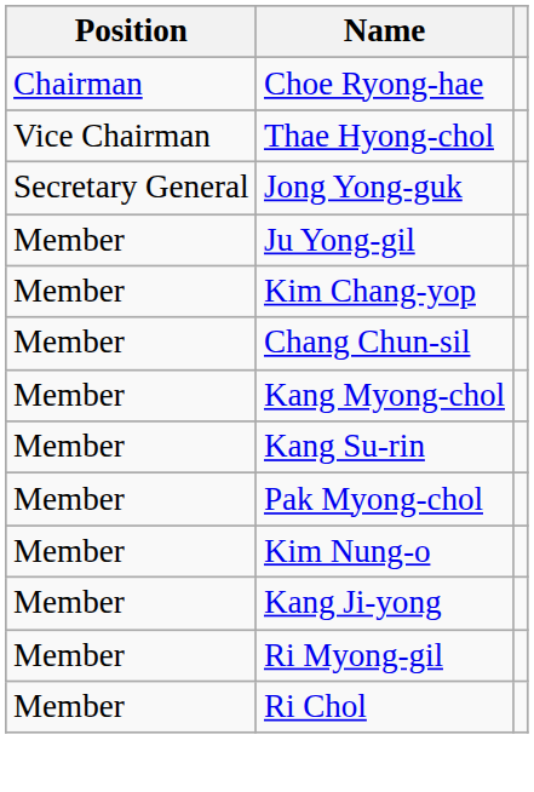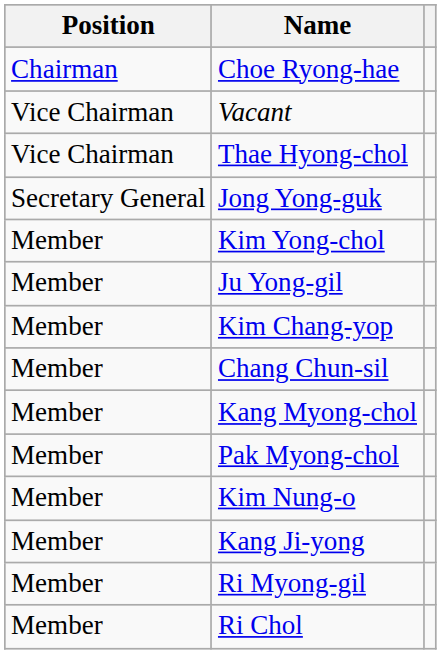 <table class="wikitable">
 <tr>
 <th>Position</th>
 <th>Name</th>
 <th></th>
 </tr>
 <tr>
 <td><a href='#'>Chairman</a></td>
 <td><a href='#'>Choe Ryong-hae</a></td>
 <td></td>
 </tr>
 <tr>
 <td>Vice Chairman</td>
+<td><em>Vacant</em></td>
+<td></td>
+</tr>
+<tr>
+<td>Vice Chairman</td>
 <td><a href='#'>Thae Hyong-chol</a></td>
 <td></td>
 </tr>
 <tr>
 <td>Secretary General</td>
 <td><a href='#'>Jong Yong-guk</a></td>
+<td></td>
+</tr>
+<tr>
+<td>Member</td>
+<td><a href='#'>Kim Yong-chol</a></td>
 <td></td>
 </tr>
 <tr>
 <td>Member</td>
 <td><a href='#'>Ju Yong-gil</a></td>
 <td></td>
 </tr>
 <tr>
 <td>Member</td>
 <td><a href='#'>Kim Chang-yop</a></td>
 <td></td>
 </tr>
 <tr>
 <td>Member</td>
 <td><a href='#'>Chang Chun-sil</a></td>
 <td></td>
 </tr>
 <tr>
 <td>Member</td>
 <td><a href='#'>Kang Myong-chol</a></td>
-<td></td>
-</tr>
-<tr>
-<td>Member</td>
-<td><a href='#'>Kang Su-rin</a></td>
 <td></td>
 </tr>
 <tr>
 <td>Member</td>
 <td><a href='#'>Pak Myong-chol</a></td>
 <td></td>
 </tr>
 <tr>
 <td>Member</td>
 <td><a href='#'>Kim Nung-o</a></td>
 <td></td>
 </tr>
 <tr>
 <td>Member</td>
 <td><a href='#'>Kang Ji-yong</a></td>
 <td></td>
 </tr>
 <tr>
 <td>Member</td>
 <td><a href='#'>Ri Myong-gil</a></td>
 <td></td>
 </tr>
 <tr>
 <td>Member</td>
 <td><a href='#'>Ri Chol</a></td>
 <td></td>
 </tr>
 </table>
